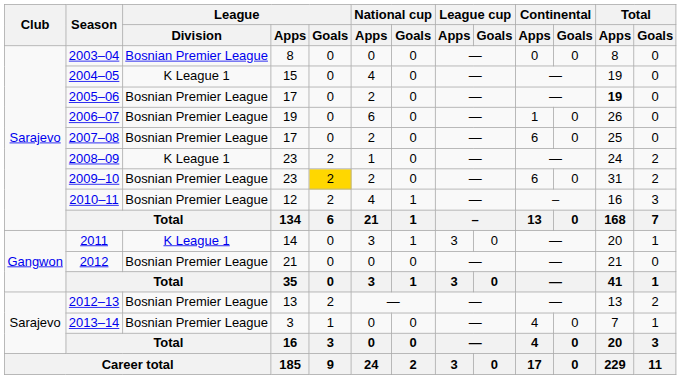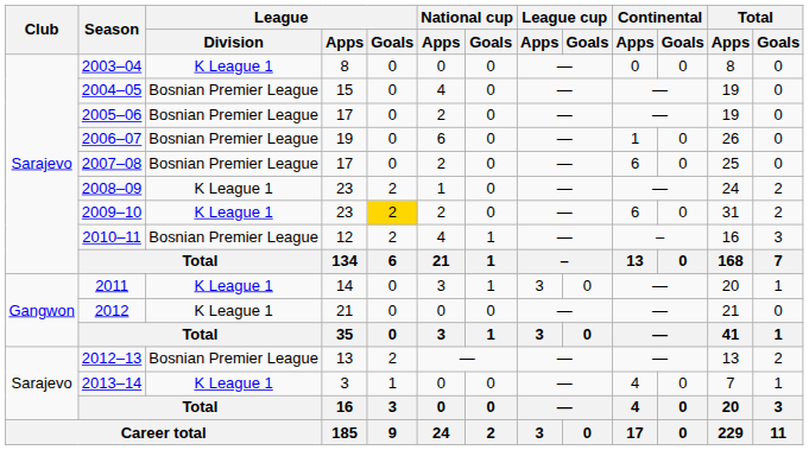 <table class="wikitable" style="text-align:center">
 <tr>
 <th rowspan=2>Club</th>
 <th rowspan=2>Season</th>
 <th colspan=3>League</th>
 <th colspan=2>National cup</th>
 <th colspan=2>League cup</th>
 <th colspan=2>Continental</th>
 <th colspan=2>Total</th>
 </tr>
 <tr>
 <th>Division</th>
 <th>Apps</th>
 <th>Goals</th>
 <th>Apps</th>
 <th>Goals</th>
 <th>Apps</th>
 <th>Goals</th>
 <th>Apps</th>
 <th>Goals</th>
 <th>Apps</th>
 <th>Goals</th>
 </tr>
 <tr>
 <td rowspan=9><a href='#'>Sarajevo</a></td>
 <td><a href='#'>2003–04</a></td>
-<td><a href='#'>Bosnian Premier League</a></td>
+<td><a href='#'>K League 1</a></td>
 <td>8</td>
 <td>0</td>
 <td>0</td>
 <td>0</td>
 <td colspan=2>—</td>
 <td>0</td>
 <td>0</td>
 <td>8</td>
 <td>0</td>
 </tr>
 <tr>
 <td><a href='#'>2004–05</a></td>
-<td>K League 1</td>
+<td>Bosnian Premier League</td>
 <td>15</td>
 <td>0</td>
 <td>4</td>
 <td>0</td>
 <td colspan=2>—</td>
 <td colspan=2>—</td>
 <td>19</td>
 <td>0</td>
 </tr>
 <tr>
 <td><a href='#'>2005–06</a></td>
 <td>Bosnian Premier League</td>
 <td>17</td>
 <td>0</td>
 <td>2</td>
 <td>0</td>
 <td colspan=2>—</td>
 <td colspan=2>—</td>
-<td><strong>19</strong></td>
+<td>19</td>
 <td>0</td>
 </tr>
 <tr>
 <td><a href='#'>2006–07</a></td>
 <td>Bosnian Premier League</td>
 <td>19</td>
 <td>0</td>
 <td>6</td>
 <td>0</td>
 <td colspan=2>—</td>
 <td>1</td>
 <td>0</td>
 <td>26</td>
 <td>0</td>
 </tr>
 <tr>
 <td><a href='#'>2007–08</a></td>
 <td>Bosnian Premier League</td>
 <td>17</td>
 <td>0</td>
 <td>2</td>
 <td>0</td>
 <td colspan=2>—</td>
 <td>6</td>
 <td>0</td>
 <td>25</td>
 <td>0</td>
 </tr>
 <tr>
 <td><a href='#'>2008–09</a></td>
 <td>K League 1</td>
 <td>23</td>
 <td>2</td>
 <td>1</td>
 <td>0</td>
 <td colspan=2>—</td>
 <td colspan=2>—</td>
 <td>24</td>
 <td>2</td>
 </tr>
 <tr>
 <td><a href='#'>2009–10</a></td>
-<td>Bosnian Premier League</td>
+<td><a href='#'>K League 1</a></td>
 <td>23</td>
 <td style="background: gold;">2</td>
 <td>2</td>
 <td>0</td>
 <td colspan=2>—</td>
 <td>6</td>
 <td>0</td>
 <td>31</td>
 <td>2</td>
 </tr>
 <tr>
 <td><a href='#'>2010–11</a></td>
 <td>Bosnian Premier League</td>
 <td>12</td>
 <td>2</td>
 <td>4</td>
 <td>1</td>
 <td colspan=2>—</td>
 <td colspan=2>–</td>
 <td>16</td>
 <td>3</td>
 </tr>
 <tr>
 <th colspan=2>Total</th>
 <th>134</th>
 <th>6</th>
 <th>21</th>
 <th>1</th>
 <th colspan=2>–</th>
 <th>13</th>
 <th>0</th>
 <th>168</th>
 <th>7</th>
 </tr>
 <tr>
 <td rowspan="3"><a href='#'>Gangwon</a></td>
 <td><a href='#'>2011</a></td>
 <td><a href='#'>K League 1</a></td>
 <td>14</td>
 <td>0</td>
 <td>3</td>
 <td>1</td>
 <td>3</td>
 <td>0</td>
 <td colspan=2>—</td>
 <td>20</td>
 <td>1</td>
 </tr>
 <tr>
 <td><a href='#'>2012</a></td>
-<td>Bosnian Premier League</td>
+<td>K League 1</td>
 <td>21</td>
 <td>0</td>
 <td>0</td>
 <td>0</td>
 <td colspan=2>—</td>
 <td colspan=2>—</td>
 <td>21</td>
 <td>0</td>
 </tr>
 <tr>
 <th colspan=2>Total</th>
 <th>35</th>
 <th>0</th>
 <th>3</th>
 <th>1</th>
 <th>3</th>
 <th>0</th>
 <th colspan=2>—</th>
 <th>41</th>
 <th>1</th>
 </tr>
 <tr>
 <td rowspan=3>Sarajevo</td>
 <td><a href='#'>2012–13</a></td>
 <td>Bosnian Premier League</td>
 <td>13</td>
 <td>2</td>
 <td colspan=2>—</td>
 <td colspan=2>—</td>
 <td colspan=2>—</td>
 <td>13</td>
 <td>2</td>
 </tr>
 <tr>
 <td><a href='#'>2013–14</a></td>
-<td>Bosnian Premier League</td>
+<td><a href='#'>K League 1</a></td>
 <td>3</td>
 <td>1</td>
 <td>0</td>
 <td>0</td>
 <td colspan=2>—</td>
 <td>4</td>
 <td>0</td>
 <td>7</td>
 <td>1</td>
 </tr>
 <tr>
 <th colspan=2>Total</th>
 <th>16</th>
 <th>3</th>
 <th>0</th>
 <th>0</th>
 <th colspan=2>—</th>
 <th>4</th>
 <th>0</th>
 <th>20</th>
 <th>3</th>
 </tr>
 <tr>
 <th colspan=3>Career total</th>
 <th>185</th>
 <th>9</th>
 <th>24</th>
 <th>2</th>
 <th>3</th>
 <th>0</th>
 <th>17</th>
 <th>0</th>
 <th>229</th>
 <th>11</th>
 </tr>
 </table>
